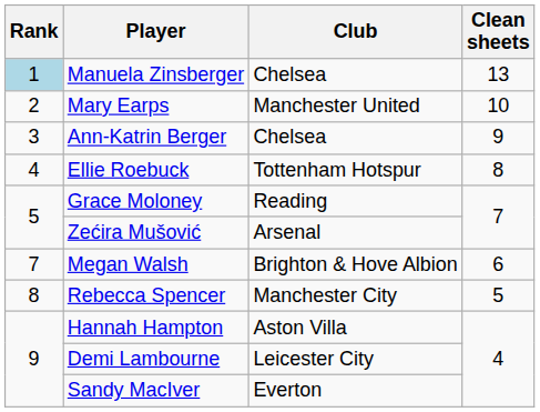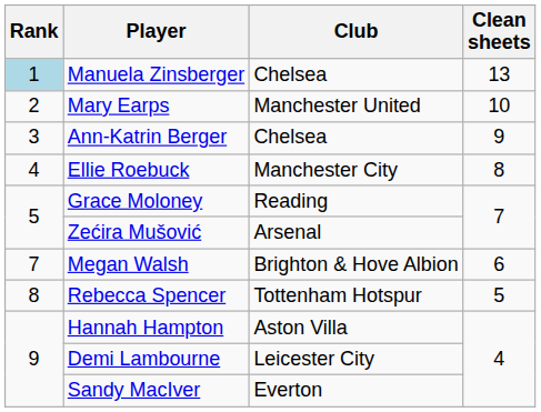 <table class="wikitable" style="text-align:center">
 <tr>
 <th>Rank</th>
 <th>Player</th>
 <th>Club</th>
 <th>Clean<br>sheets</th>
 </tr>
 <tr>
 <td style="background: lightblue;">1</td>
 <td align="left"> <a href='#'>Manuela Zinsberger</a></td>
 <td align="left">Chelsea</td>
 <td>13</td>
 </tr>
 <tr>
 <td>2</td>
 <td align="left"> <a href='#'>Mary Earps</a></td>
 <td align="left">Manchester United</td>
 <td>10</td>
 </tr>
 <tr>
 <td>3</td>
 <td align="left"> <a href='#'>Ann-Katrin Berger</a></td>
 <td align="left">Chelsea</td>
 <td>9</td>
 </tr>
 <tr>
 <td>4</td>
 <td align="left"> <a href='#'>Ellie Roebuck</a></td>
-<td align="left">Tottenham Hotspur</td>
+<td align="left">Manchester City</td>
 <td>8</td>
 </tr>
 <tr>
 <td rowspan=2>5</td>
 <td align="left"> <a href='#'>Grace Moloney</a></td>
 <td align="left">Reading</td>
 <td rowspan=2>7</td>
 </tr>
 <tr>
 <td align="left"> <a href='#'>Zećira Mušović</a></td>
 <td align="left">Arsenal</td>
 </tr>
 <tr>
 <td>7</td>
 <td align="left"> <a href='#'>Megan Walsh</a></td>
 <td align="left">Brighton & Hove Albion</td>
 <td>6</td>
 </tr>
 <tr>
 <td>8</td>
 <td align="left"> <a href='#'>Rebecca Spencer</a></td>
-<td align="left">Manchester City</td>
+<td align="left">Tottenham Hotspur</td>
 <td>5</td>
 </tr>
 <tr>
 <td rowspan=3>9</td>
 <td align="left"> <a href='#'>Hannah Hampton</a></td>
 <td align="left">Aston Villa</td>
 <td rowspan=3>4</td>
 </tr>
 <tr>
 <td align="left"> <a href='#'>Demi Lambourne</a></td>
 <td align="left">Leicester City</td>
 </tr>
 <tr>
 <td align="left"> <a href='#'>Sandy MacIver</a></td>
 <td align="left">Everton</td>
 </tr>
 </table>
